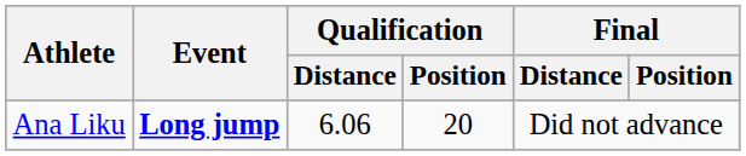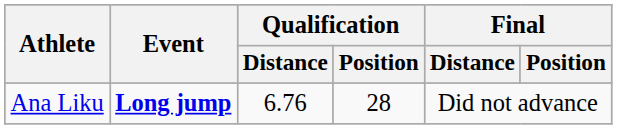 <table class=wikitable style="font-size:90%">
 <tr>
 <th rowspan="2">Athlete</th>
 <th rowspan="2">Event</th>
 <th colspan="2">Qualification</th>
 <th colspan="2">Final</th>
 </tr>
 <tr style="font-size:95%">
 <th>Distance</th>
 <th>Position</th>
 <th>Distance</th>
 <th>Position</th>
 </tr>
 <tr align=center>
 <td align=left><a href='#'>Ana Liku</a></td>
 <td align=left><strong><a href='#'>Long jump</a></strong></td>
-<td>6.06</td>
-<td>20</td>
+<td>6.76</td>
+<td>28</td>
 <td colspan=2>Did not advance</td>
 </tr>
 </table>
